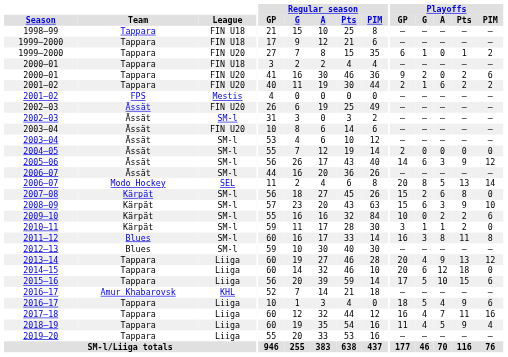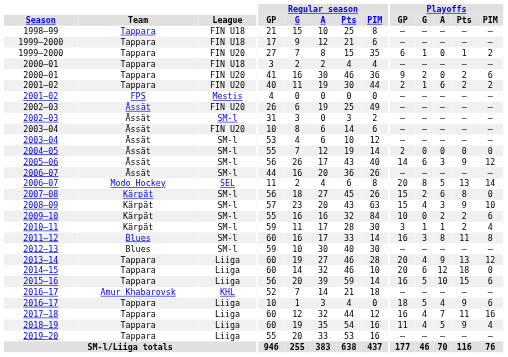 <table border="0" cellpadding="1" cellspacing="0" style="text-align:center; width:60em">
 <tr bgcolor="#e0e0e0">
 <th colspan="3"  bgcolor="#ffffff"></th>
 <th rowspan="100" bgcolor="#ffffff"></th>
 <th colspan="5"><a href='#'>Regular season</a></th>
 <th rowspan="100" bgcolor="#ffffff"></th>
 <th colspan="5"><a href='#'>Playoffs</a></th>
 </tr>
 <tr bgcolor="#e0e0e0">
 <th><a href='#'>Season</a></th>
 <th>Team</th>
 <th>League</th>
 <th>GP</th>
 <th><a href='#'>G</a></th>
 <th><a href='#'>A</a></th>
 <th><a href='#'>Pts</a></th>
 <th><a href='#'>PIM</a></th>
 <th>GP</th>
 <th>G</th>
 <th>A</th>
 <th>Pts</th>
 <th>PIM</th>
 </tr>
 <tr>
 <td>1998–99</td>
 <td><a href='#'>Tappara</a></td>
 <td>FIN U18</td>
 <td>21</td>
 <td>15</td>
 <td>10</td>
 <td>25</td>
 <td>8</td>
 <td>—</td>
 <td>—</td>
 <td>—</td>
 <td>—</td>
 <td>—</td>
 </tr>
 <tr bgcolor="#f0f0f0">
 <td>1999–2000</td>
 <td>Tappara</td>
 <td>FIN U18</td>
 <td>17</td>
 <td>9</td>
 <td>12</td>
 <td>21</td>
 <td>6</td>
 <td>—</td>
 <td>—</td>
 <td>—</td>
 <td>—</td>
 <td>—</td>
 </tr>
 <tr>
 <td>1999–2000</td>
 <td>Tappara</td>
 <td>FIN U20</td>
 <td>27</td>
 <td>7</td>
 <td>8</td>
 <td>15</td>
 <td>35</td>
 <td>6</td>
 <td>1</td>
 <td>0</td>
 <td>1</td>
 <td>2</td>
 </tr>
 <tr bgcolor="#f0f0f0">
 <td>2000–01</td>
 <td>Tappara</td>
 <td>FIN U18</td>
 <td>3</td>
 <td>2</td>
 <td>2</td>
 <td>4</td>
 <td>4</td>
 <td>—</td>
 <td>—</td>
 <td>—</td>
 <td>—</td>
 <td>—</td>
 </tr>
 <tr>
 <td>2000–01</td>
 <td>Tappara</td>
 <td>FIN U20</td>
 <td>41</td>
 <td>16</td>
 <td>30</td>
 <td>46</td>
 <td>36</td>
 <td>9</td>
 <td>2</td>
 <td>0</td>
 <td>2</td>
 <td>6</td>
 </tr>
 <tr bgcolor="#f0f0f0">
 <td>2001–02</td>
 <td>Tappara</td>
 <td>FIN U20</td>
 <td>40</td>
 <td>11</td>
 <td>19</td>
 <td>30</td>
 <td>44</td>
 <td>2</td>
 <td>1</td>
 <td>6</td>
 <td>2</td>
 <td>2</td>
 </tr>
 <tr>
 <td><a href='#'>2001–02</a></td>
 <td><a href='#'>FPS</a></td>
 <td><a href='#'>Mestis</a></td>
 <td>4</td>
 <td>0</td>
 <td>0</td>
 <td>0</td>
 <td>0</td>
 <td>—</td>
 <td>—</td>
 <td>—</td>
 <td>—</td>
 <td>—</td>
 </tr>
 <tr bgcolor="#f0f0f0">
 <td>2002–03</td>
 <td><a href='#'>Ässät</a></td>
 <td>FIN U20</td>
 <td>26</td>
 <td>6</td>
 <td>19</td>
 <td>25</td>
 <td>49</td>
 <td>—</td>
 <td>—</td>
 <td>—</td>
 <td>—</td>
 <td>—</td>
 </tr>
 <tr>
 <td><a href='#'>2002–03</a></td>
 <td>Ässät</td>
 <td><a href='#'>SM-l</a></td>
 <td>31</td>
 <td>3</td>
 <td>0</td>
 <td>3</td>
 <td>2</td>
 <td>—</td>
 <td>—</td>
 <td>—</td>
 <td>—</td>
 <td>—</td>
 </tr>
 <tr bgcolor="#f0f0f0">
 <td>2003–04</td>
 <td>Ässät</td>
 <td>FIN U20</td>
 <td>10</td>
 <td>8</td>
 <td>6</td>
 <td>14</td>
 <td>6</td>
 <td>—</td>
 <td>—</td>
 <td>—</td>
 <td>—</td>
 <td>—</td>
 </tr>
 <tr>
 <td><a href='#'>2003–04</a></td>
 <td>Ässät</td>
 <td>SM-l</td>
 <td>53</td>
 <td>4</td>
 <td>6</td>
 <td>10</td>
 <td>12</td>
 <td>—</td>
 <td>—</td>
 <td>—</td>
 <td>—</td>
 <td>—</td>
 </tr>
 <tr bgcolor="#f0f0f0">
 <td><a href='#'>2004–05</a></td>
 <td>Ässät</td>
 <td>SM-l</td>
 <td>55</td>
 <td>7</td>
 <td>12</td>
 <td>19</td>
 <td>14</td>
 <td>2</td>
 <td>0</td>
 <td>0</td>
 <td>0</td>
 <td>0</td>
 </tr>
 <tr>
 <td><a href='#'>2005–06</a></td>
 <td>Ässät</td>
 <td>SM-l</td>
 <td>56</td>
 <td>26</td>
 <td>17</td>
 <td>43</td>
 <td>40</td>
 <td>14</td>
 <td>6</td>
 <td>3</td>
 <td>9</td>
 <td>12</td>
 </tr>
 <tr bgcolor="#f0f0f0">
 <td><a href='#'>2006–07</a></td>
 <td>Ässät</td>
 <td>SM-l</td>
 <td>44</td>
 <td>16</td>
 <td>20</td>
 <td>36</td>
 <td>26</td>
 <td>—</td>
 <td>—</td>
 <td>—</td>
 <td>—</td>
 <td>—</td>
 </tr>
 <tr>
 <td><a href='#'>2006–07</a></td>
 <td><a href='#'>Modo Hockey</a></td>
 <td><a href='#'>SEL</a></td>
 <td>11</td>
 <td>2</td>
 <td>4</td>
 <td>6</td>
 <td>8</td>
 <td>20</td>
 <td>8</td>
 <td>5</td>
 <td>13</td>
 <td>14</td>
 </tr>
 <tr bgcolor="#f0f0f0">
 <td><a href='#'>2007–08</a></td>
 <td><a href='#'>Kärpät</a></td>
 <td>SM-l</td>
 <td>56</td>
 <td>18</td>
 <td>27</td>
 <td>45</td>
 <td>26</td>
 <td>15</td>
 <td>2</td>
 <td>6</td>
 <td>8</td>
 <td>0</td>
 </tr>
 <tr>
 <td><a href='#'>2008–09</a></td>
 <td>Kärpät</td>
 <td>SM-l</td>
 <td>57</td>
 <td>23</td>
 <td>20</td>
 <td>43</td>
 <td>63</td>
 <td>15</td>
-<td>6</td>
+<td>4</td>
 <td>3</td>
 <td>9</td>
 <td>10</td>
 </tr>
 <tr bgcolor="#f0f0f0">
 <td><a href='#'>2009–10</a></td>
 <td>Kärpät</td>
 <td>SM-l</td>
 <td>55</td>
 <td>16</td>
 <td>16</td>
 <td>32</td>
 <td>84</td>
 <td>10</td>
 <td>0</td>
 <td>2</td>
 <td>2</td>
 <td>6</td>
 </tr>
 <tr>
 <td><a href='#'>2010–11</a></td>
 <td>Kärpät</td>
 <td>SM-l</td>
 <td>59</td>
 <td>11</td>
 <td>17</td>
 <td>28</td>
 <td>30</td>
 <td>3</td>
 <td>1</td>
 <td>1</td>
 <td>2</td>
-<td>0</td>
+<td>4</td>
 </tr>
 <tr bgcolor="#f0f0f0">
 <td><a href='#'>2011–12</a></td>
 <td><a href='#'>Blues</a></td>
 <td>SM-l</td>
 <td>60</td>
 <td>16</td>
 <td>17</td>
 <td>33</td>
 <td>14</td>
 <td>16</td>
 <td>3</td>
 <td>8</td>
 <td>11</td>
 <td>8</td>
 </tr>
 <tr>
 <td><a href='#'>2012–13</a></td>
 <td>Blues</td>
 <td>SM-l</td>
 <td>59</td>
 <td>10</td>
 <td>30</td>
 <td>40</td>
 <td>30</td>
 <td>—</td>
 <td>—</td>
 <td>—</td>
 <td>—</td>
 <td>—</td>
 </tr>
 <tr bgcolor="#f0f0f0">
 <td><a href='#'>2013–14</a></td>
 <td>Tappara</td>
 <td>Liiga</td>
 <td>60</td>
 <td>19</td>
 <td>27</td>
 <td>46</td>
 <td>28</td>
 <td>20</td>
 <td>4</td>
 <td>9</td>
 <td>13</td>
 <td>12</td>
 </tr>
 <tr>
 <td><a href='#'>2014–15</a></td>
 <td>Tappara</td>
 <td>Liiga</td>
 <td>60</td>
 <td>14</td>
 <td>32</td>
 <td>46</td>
 <td>10</td>
 <td>20</td>
 <td>6</td>
 <td>12</td>
 <td>18</td>
 <td>0</td>
 </tr>
 <tr bgcolor="#f0f0f0">
 <td><a href='#'>2015–16</a></td>
 <td>Tappara</td>
 <td>Liiga</td>
 <td>56</td>
 <td>20</td>
 <td>39</td>
 <td>59</td>
 <td>14</td>
-<td>17</td>
+<td>16</td>
 <td>5</td>
 <td>10</td>
 <td>15</td>
 <td>6</td>
 </tr>
 <tr>
 <td><a href='#'>2016–17</a></td>
 <td><a href='#'>Amur Khabarovsk</a></td>
 <td><a href='#'>KHL</a></td>
 <td>52</td>
 <td>7</td>
 <td>14</td>
 <td>21</td>
 <td>18</td>
 <td>—</td>
 <td>—</td>
 <td>—</td>
 <td>—</td>
 <td>—</td>
 </tr>
 <tr bgcolor="#f0f0f0">
 <td><a href='#'>2016–17</a></td>
 <td>Tappara</td>
 <td>Liiga</td>
 <td>10</td>
 <td>1</td>
 <td>3</td>
 <td>4</td>
 <td>0</td>
 <td>18</td>
 <td>5</td>
 <td>4</td>
 <td>9</td>
 <td>6</td>
 </tr>
 <tr>
 <td><a href='#'>2017–18</a></td>
 <td>Tappara</td>
 <td>Liiga</td>
 <td>60</td>
 <td>12</td>
 <td>32</td>
 <td>44</td>
 <td>12</td>
 <td>16</td>
 <td>4</td>
 <td>7</td>
 <td>11</td>
 <td>16</td>
 </tr>
 <tr bgcolor="#f0f0f0">
 <td><a href='#'>2018–19</a></td>
 <td>Tappara</td>
 <td>Liiga</td>
 <td>60</td>
 <td>19</td>
 <td>35</td>
 <td>54</td>
 <td>16</td>
 <td>11</td>
 <td>4</td>
 <td>5</td>
 <td>9</td>
 <td>4</td>
 </tr>
 <tr>
 <td><a href='#'>2019–20</a></td>
 <td>Tappara</td>
 <td>Liiga</td>
 <td>55</td>
 <td>20</td>
 <td>33</td>
 <td>53</td>
 <td>16</td>
 <td>—</td>
 <td>—</td>
 <td>—</td>
 <td>—</td>
 <td>—</td>
 </tr>
 <tr bgcolor="#e0e0e0">
 <th colspan="3">SM-l/Liiga totals</th>
 <th>946</th>
 <th>255</th>
 <th>383</th>
 <th>638</th>
 <th>437</th>
 <th>177</th>
 <th>46</th>
 <th>70</th>
 <th>116</th>
 <th>76</th>
 </tr>
 </table>
